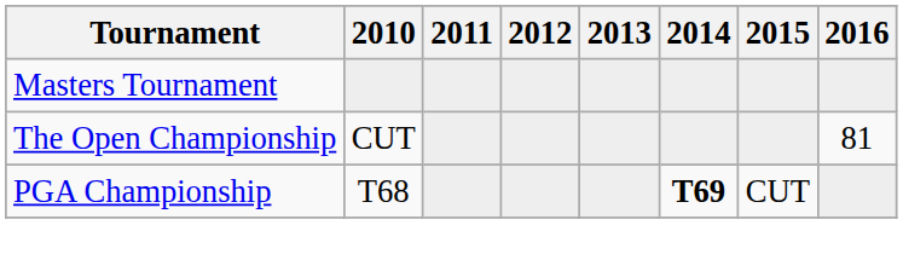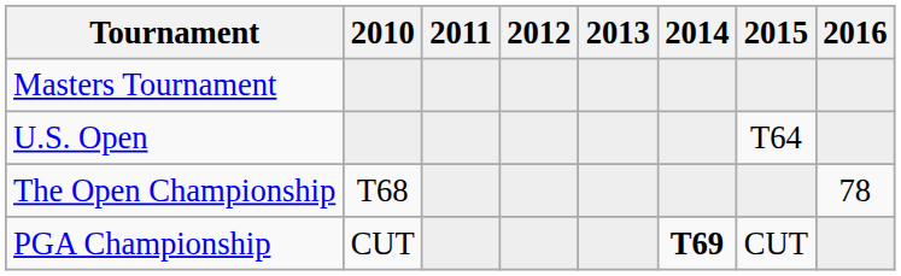 <table class="wikitable" style="font-size:95%;text-align:center;">
 <tr>
 <th>Tournament</th>
 <th>2010</th>
 <th>2011</th>
 <th>2012</th>
 <th>2013</th>
 <th>2014</th>
 <th>2015</th>
 <th>2016</th>
 </tr>
 <tr>
 <td align=left><a href='#'>Masters Tournament</a></td>
 <td style="background:#eeeeee;"></td>
 <td style="background:#eeeeee;"></td>
 <td style="background:#eeeeee;"></td>
 <td style="background:#eeeeee;"></td>
 <td style="background:#eeeeee;"></td>
 <td style="background:#eeeeee;"></td>
 <td style="background:#eeeeee;"></td>
 </tr>
 <tr>
-<td align=left><a href='#'>The Open Championship</a></td>
-<td>CUT</td>
+<td align=left><a href='#'>U.S. Open</a></td>
 <td style="background:#eeeeee;"></td>
 <td style="background:#eeeeee;"></td>
 <td style="background:#eeeeee;"></td>
 <td style="background:#eeeeee;"></td>
 <td style="background:#eeeeee;"></td>
-<td>81</td>
+<td>T64</td>
+<td style="background:#eeeeee;"></td>
+</tr>
+<tr>
+<td align=left><a href='#'>The Open Championship</a></td>
+<td>T68</td>
+<td style="background:#eeeeee;"></td>
+<td style="background:#eeeeee;"></td>
+<td style="background:#eeeeee;"></td>
+<td style="background:#eeeeee;"></td>
+<td style="background:#eeeeee;"></td>
+<td>78</td>
 </tr>
 <tr>
 <td align=left><a href='#'>PGA Championship</a></td>
-<td>T68</td>
+<td>CUT</td>
 <td style="background:#eeeeee;"></td>
 <td style="background:#eeeeee;"></td>
 <td style="background:#eeeeee;"></td>
 <td><strong>T69</strong></td>
 <td>CUT</td>
 <td style="background:#eeeeee;"></td>
 </tr>
 </table>
